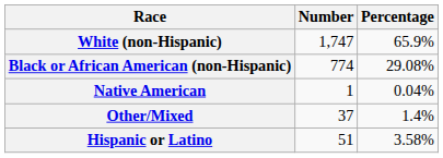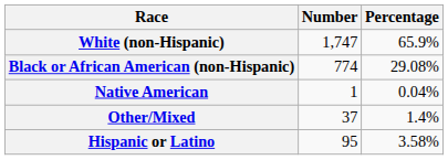 <table class="wikitable" style="text-align:right">
 <tr>
 <th scope="col">Race</th>
 <th scope="col">Number</th>
 <th scope="col">Percentage</th>
 </tr>
 <tr>
 <th scope="row"><a href='#'>White</a> (non-Hispanic)</th>
 <td>1,747</td>
 <td>65.9%</td>
 </tr>
 <tr>
 <th scope="row"><a href='#'>Black or African American</a> (non-Hispanic)</th>
 <td>774</td>
 <td>29.08%</td>
 </tr>
 <tr>
 <th scope="row"><a href='#'>Native American</a></th>
 <td>1</td>
 <td>0.04%</td>
 </tr>
 <tr>
 <th scope="row"><a href='#'>Other/Mixed</a></th>
 <td>37</td>
 <td>1.4%</td>
 </tr>
 <tr>
 <th scope="row"><a href='#'>Hispanic</a> or <a href='#'>Latino</a></th>
-<td>51</td>
+<td>95</td>
 <td>3.58%</td>
 </tr>
 </table>
